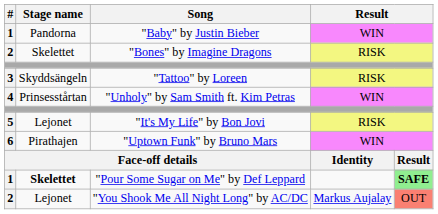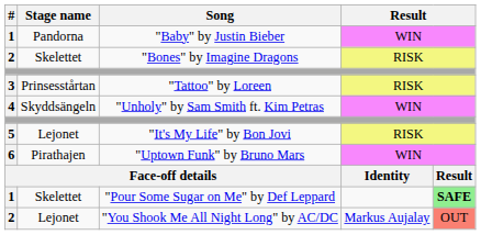 <table class="wikitable plainrowheaders" style="text-align: center;">
 <tr>
 <th>#</th>
 <th>Stage name</th>
 <th>Song</th>
 <th colspan=2>Result</th>
 </tr>
 <tr>
 <th>1</th>
 <td>Pandorna</td>
 <td>"<a href='#'>Baby</a>" by <a href='#'>Justin Bieber</a></td>
 <td colspan=2 bgcolor="#F888FD">WIN</td>
 </tr>
 <tr>
 <th>2</th>
 <td>Skelettet</td>
 <td>"<a href='#'>Bones</a>" by <a href='#'>Imagine Dragons</a></td>
 <td colspan=2 bgcolor="#F3F781">RISK</td>
 </tr>
 <tr>
 <td colspan="5" style="background:darkgray"></td>
 </tr>
 <tr>
 <th>3</th>
-<td>Skyddsängeln</td>
+<td>Prinsesstårtan</td>
 <td>"<a href='#'>Tattoo</a>" by <a href='#'>Loreen</a></td>
 <td colspan=2 bgcolor="#F3F781">RISK</td>
 </tr>
 <tr>
 <th>4</th>
-<td>Prinsesstårtan</td>
+<td>Skyddsängeln</td>
 <td>"<a href='#'>Unholy</a>" by <a href='#'>Sam Smith</a> ft. <a href='#'>Kim Petras</a></td>
 <td colspan=2 bgcolor="#F888FD">WIN</td>
 </tr>
 <tr>
 <td colspan="5" style="background:darkgray"></td>
 </tr>
 <tr>
 <th>5</th>
 <td>Lejonet</td>
 <td>"<a href='#'>It's My Life</a>" by <a href='#'>Bon Jovi</a></td>
 <td colspan=2 bgcolor="#F3F781">RISK</td>
 </tr>
 <tr>
 <th>6</th>
 <td>Pirathajen</td>
 <td>"<a href='#'>Uptown Funk</a>" by <a href='#'>Bruno Mars</a></td>
 <td colspan=2 bgcolor="#F888FD">WIN</td>
 </tr>
 <tr>
 <th colspan="3">Face-off details</th>
 <th>Identity</th>
 <th>Result</th>
 </tr>
 <tr>
 <th>1</th>
-<td><strong>Skelettet</strong></td>
+<td>Skelettet</td>
 <td>"<a href='#'>Pour Some Sugar on Me</a>" by <a href='#'>Def Leppard</a></td>
 <td></td>
 <td bgcolor=lightgreen><strong>SAFE</strong></td>
 </tr>
 <tr>
 <th>2</th>
 <td>Lejonet</td>
 <td>"<a href='#'>You Shook Me All Night Long</a>" by <a href='#'>AC/DC</a></td>
 <td><a href='#'>Markus Aujalay</a></td>
 <td bgcolor=salmon>OUT</td>
 </tr>
 </table>
